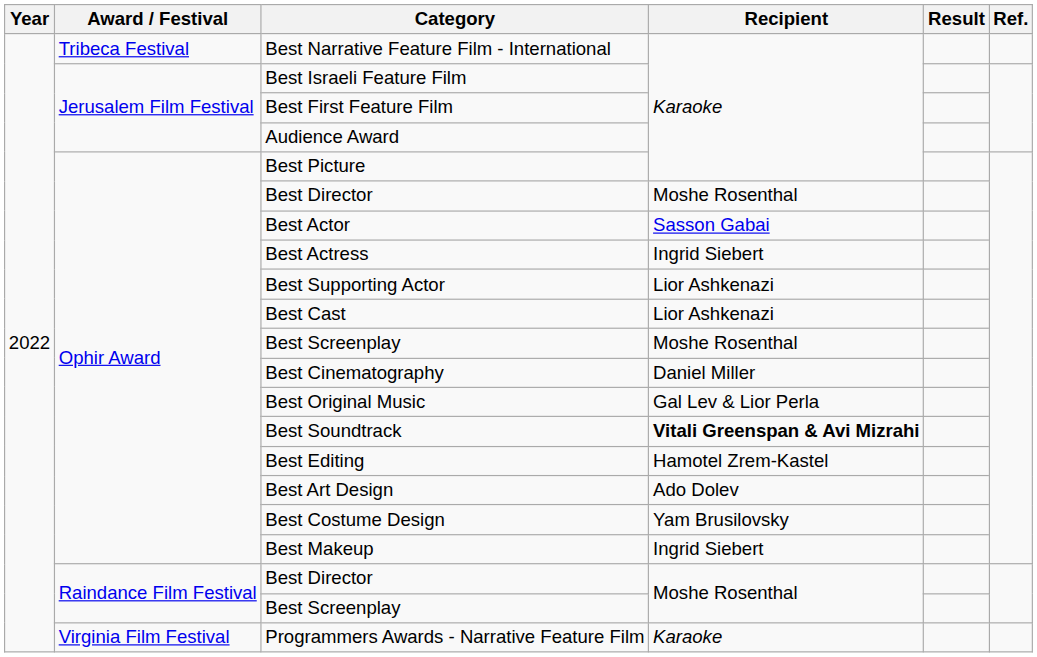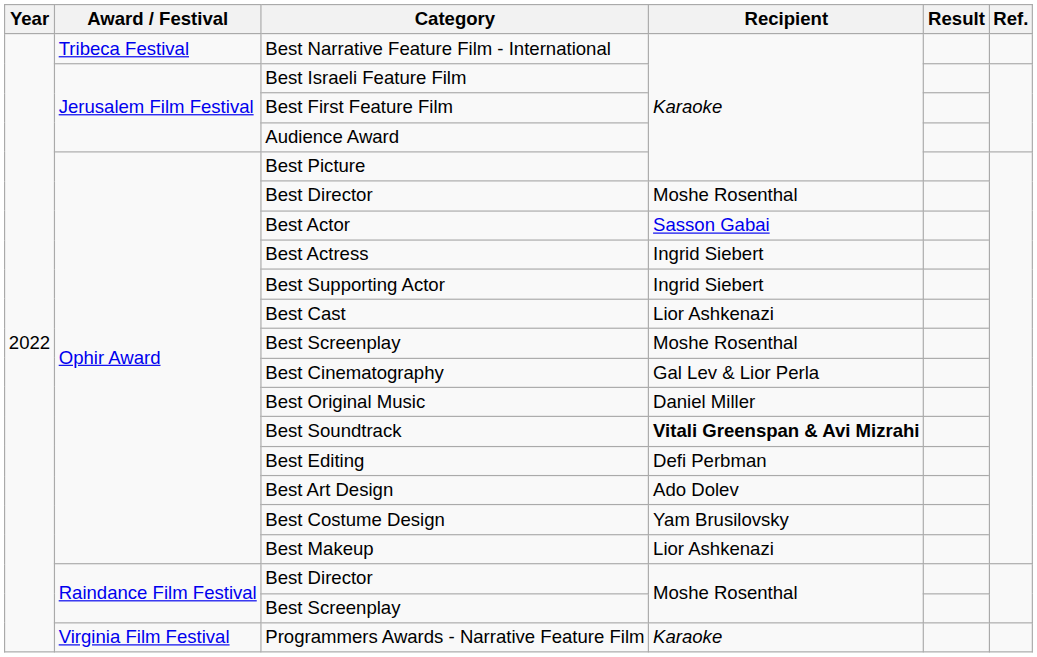 <table class="wikitable">
 <tr>
 <th>Year</th>
 <th>Award / Festival</th>
 <th>Category</th>
 <th>Recipient</th>
 <th>Result</th>
 <th>Ref.</th>
 </tr>
 <tr>
 <td rowspan="21">2022</td>
 <td><a href='#'>Tribeca Festival</a></td>
 <td>Best Narrative Feature Film - International</td>
 <td rowspan="5"><em>Karaoke</em></td>
 <td></td>
 <td></td>
 </tr>
 <tr>
 <td rowspan="3"><a href='#'>Jerusalem Film Festival</a></td>
 <td>Best Israeli Feature Film</td>
 <td></td>
 <td rowspan="3"></td>
 </tr>
 <tr>
 <td>Best First Feature Film</td>
 <td></td>
 </tr>
 <tr>
 <td>Audience Award</td>
 <td></td>
 </tr>
 <tr>
 <td rowspan="14"><a href='#'>Ophir Award</a></td>
 <td>Best Picture</td>
 <td></td>
 <td rowspan="14"></td>
 </tr>
 <tr>
 <td>Best Director</td>
 <td>Moshe Rosenthal</td>
 <td></td>
 </tr>
 <tr>
 <td>Best Actor</td>
 <td><a href='#'>Sasson Gabai</a></td>
 <td></td>
 </tr>
 <tr>
 <td>Best Actress</td>
 <td>Ingrid Siebert</td>
 <td></td>
 </tr>
 <tr>
 <td>Best Supporting Actor</td>
-<td>Lior Ashkenazi</td>
+<td>Ingrid Siebert</td>
 <td></td>
 </tr>
 <tr>
 <td>Best Cast</td>
 <td>Lior Ashkenazi</td>
 <td></td>
 </tr>
 <tr>
 <td>Best Screenplay</td>
 <td>Moshe Rosenthal</td>
 <td></td>
 </tr>
 <tr>
 <td>Best Cinematography</td>
-<td>Daniel Miller</td>
+<td>Gal Lev & Lior Perla</td>
 <td></td>
 </tr>
 <tr>
 <td>Best Original Music</td>
-<td>Gal Lev & Lior Perla</td>
+<td>Daniel Miller</td>
 <td></td>
 </tr>
 <tr>
 <td>Best Soundtrack</td>
 <td><strong>Vitali Greenspan & Avi Mizrahi</strong></td>
 <td></td>
 </tr>
 <tr>
 <td>Best Editing</td>
-<td>Hamotel Zrem-Kastel</td>
+<td>Defi Perbman</td>
 <td></td>
 </tr>
 <tr>
 <td>Best Art Design</td>
 <td>Ado Dolev</td>
 <td></td>
 </tr>
 <tr>
 <td>Best Costume Design</td>
 <td>Yam Brusilovsky</td>
 <td></td>
 </tr>
 <tr>
 <td>Best Makeup</td>
-<td>Ingrid Siebert</td>
+<td>Lior Ashkenazi</td>
 <td></td>
 </tr>
 <tr>
 <td rowspan="2"><a href='#'>Raindance Film Festival</a></td>
 <td>Best Director</td>
 <td rowspan="2">Moshe Rosenthal</td>
 <td></td>
 <td rowspan="2"></td>
 </tr>
 <tr>
 <td>Best Screenplay</td>
 <td></td>
 </tr>
 <tr>
 <td><a href='#'>Virginia Film Festival</a></td>
 <td>Programmers Awards - Narrative Feature Film</td>
 <td><em>Karaoke</em></td>
 <td></td>
 <td></td>
 </tr>
 </table>
